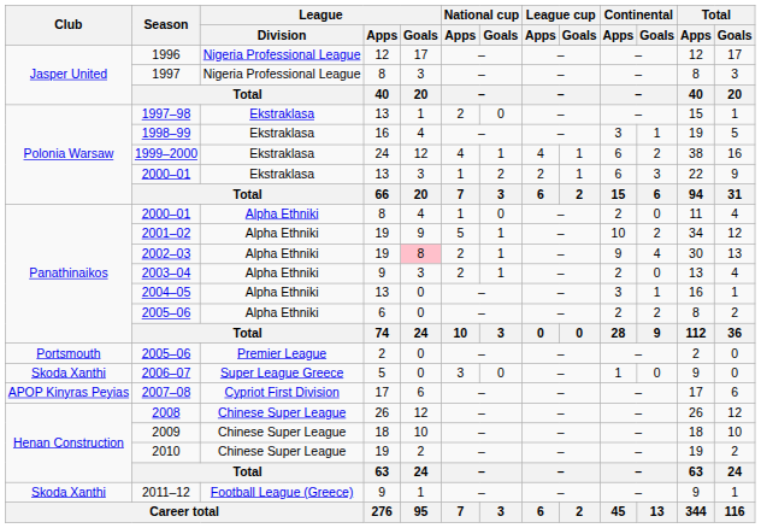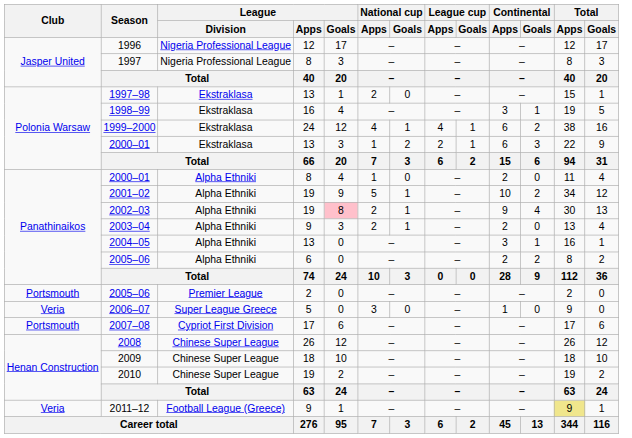 <table class="wikitable" style="text-align:center;">
 <tr>
 <th rowspan="2">Club</th>
 <th rowspan="2">Season</th>
 <th colspan="3">League</th>
 <th colspan="2">National cup</th>
 <th colspan="2">League cup</th>
 <th colspan="2">Continental</th>
 <th colspan="2">Total</th>
 </tr>
 <tr>
 <th>Division</th>
 <th>Apps</th>
 <th>Goals</th>
 <th>Apps</th>
 <th>Goals</th>
 <th>Apps</th>
 <th>Goals</th>
 <th>Apps</th>
 <th>Goals</th>
 <th>Apps</th>
 <th>Goals</th>
 </tr>
 <tr>
 <td rowspan="3"><a href='#'>Jasper United</a></td>
 <td>1996</td>
 <td><a href='#'>Nigeria Professional League</a></td>
 <td>12</td>
 <td>17</td>
 <td colspan="2">–</td>
 <td colspan="2">–</td>
 <td colspan="2">–</td>
 <td>12</td>
 <td>17</td>
 </tr>
 <tr>
 <td>1997</td>
 <td>Nigeria Professional League</td>
 <td>8</td>
 <td>3</td>
 <td colspan="2">–</td>
 <td colspan="2">–</td>
 <td colspan="2">–</td>
 <td>8</td>
 <td>3</td>
 </tr>
 <tr>
 <th colspan="2">Total</th>
 <th>40</th>
 <th>20</th>
 <th colspan="2">–</th>
 <th colspan="2">–</th>
 <th colspan="2">–</th>
 <th>40</th>
 <th>20</th>
 </tr>
 <tr>
 <td rowspan="5"><a href='#'>Polonia Warsaw</a></td>
 <td><a href='#'>1997–98</a></td>
 <td><a href='#'>Ekstraklasa</a></td>
 <td>13</td>
 <td>1</td>
 <td>2</td>
 <td>0</td>
 <td colspan="2">–</td>
 <td colspan="2">–</td>
 <td>15</td>
 <td>1</td>
 </tr>
 <tr>
 <td><a href='#'>1998–99</a></td>
 <td>Ekstraklasa</td>
 <td>16</td>
 <td>4</td>
 <td colspan="2">–</td>
 <td colspan="2">–</td>
 <td>3</td>
 <td>1</td>
 <td>19</td>
 <td>5</td>
 </tr>
 <tr>
 <td><a href='#'>1999–2000</a></td>
 <td>Ekstraklasa</td>
 <td>24</td>
 <td>12</td>
 <td>4</td>
 <td>1</td>
 <td>4</td>
 <td>1</td>
 <td>6</td>
 <td>2</td>
 <td>38</td>
 <td>16</td>
 </tr>
 <tr>
 <td><a href='#'>2000–01</a></td>
 <td>Ekstraklasa</td>
 <td>13</td>
 <td>3</td>
 <td>1</td>
 <td>2</td>
 <td>2</td>
 <td>1</td>
 <td>6</td>
 <td>3</td>
 <td>22</td>
 <td>9</td>
 </tr>
 <tr>
 <th colspan="2">Total</th>
 <th>66</th>
 <th>20</th>
 <th>7</th>
 <th>3</th>
 <th>6</th>
 <th>2</th>
 <th>15</th>
 <th>6</th>
 <th>94</th>
 <th>31</th>
 </tr>
 <tr>
 <td rowspan="7"><a href='#'>Panathinaikos</a></td>
 <td><a href='#'>2000–01</a></td>
 <td><a href='#'>Alpha Ethniki</a></td>
 <td>8</td>
 <td>4</td>
 <td>1</td>
 <td>0</td>
 <td colspan="2">–</td>
 <td>2</td>
 <td>0</td>
 <td>11</td>
 <td>4</td>
 </tr>
 <tr>
 <td><a href='#'>2001–02</a></td>
 <td>Alpha Ethniki</td>
 <td>19</td>
 <td>9</td>
 <td>5</td>
 <td>1</td>
 <td colspan="2">–</td>
 <td>10</td>
 <td>2</td>
 <td>34</td>
 <td>12</td>
 </tr>
 <tr>
 <td><a href='#'>2002–03</a></td>
 <td>Alpha Ethniki</td>
 <td>19</td>
 <td style="background: pink;">8</td>
 <td>2</td>
 <td>1</td>
 <td colspan="2">–</td>
 <td>9</td>
 <td>4</td>
 <td>30</td>
 <td>13</td>
 </tr>
 <tr>
 <td><a href='#'>2003–04</a></td>
 <td>Alpha Ethniki</td>
 <td>9</td>
 <td>3</td>
 <td>2</td>
 <td>1</td>
 <td colspan="2">–</td>
 <td>2</td>
 <td>0</td>
 <td>13</td>
 <td>4</td>
 </tr>
 <tr>
 <td><a href='#'>2004–05</a></td>
 <td>Alpha Ethniki</td>
 <td>13</td>
 <td>0</td>
 <td colspan="2">–</td>
 <td colspan="2">–</td>
 <td>3</td>
 <td>1</td>
 <td>16</td>
 <td>1</td>
 </tr>
 <tr>
 <td><a href='#'>2005–06</a></td>
 <td>Alpha Ethniki</td>
 <td>6</td>
 <td>0</td>
 <td colspan="2">–</td>
 <td colspan="2">–</td>
 <td>2</td>
 <td>2</td>
 <td>8</td>
 <td>2</td>
 </tr>
 <tr>
 <th colspan="2">Total</th>
 <th>74</th>
 <th>24</th>
 <th>10</th>
 <th>3</th>
 <th>0</th>
 <th>0</th>
 <th>28</th>
 <th>9</th>
 <th>112</th>
 <th>36</th>
 </tr>
 <tr>
 <td><a href='#'>Portsmouth</a></td>
 <td><a href='#'>2005–06</a></td>
 <td><a href='#'>Premier League</a></td>
 <td>2</td>
 <td>0</td>
 <td colspan="2">–</td>
 <td colspan="2">–</td>
 <td colspan="2">–</td>
 <td>2</td>
 <td>0</td>
 </tr>
 <tr>
-<td><a href='#'>Skoda Xanthi</a></td>
+<td><a href='#'>Veria</a></td>
 <td><a href='#'>2006–07</a></td>
 <td><a href='#'>Super League Greece</a></td>
 <td>5</td>
 <td>0</td>
 <td>3</td>
 <td>0</td>
 <td colspan="2">–</td>
 <td>1</td>
 <td>0</td>
 <td>9</td>
 <td>0</td>
 </tr>
 <tr>
-<td><a href='#'>APOP Kinyras Peyias</a></td>
+<td><a href='#'>Portsmouth</a></td>
 <td><a href='#'>2007–08</a></td>
 <td><a href='#'>Cypriot First Division</a></td>
 <td>17</td>
 <td>6</td>
 <td colspan="2">–</td>
 <td colspan="2">–</td>
 <td colspan="2">–</td>
 <td>17</td>
 <td>6</td>
 </tr>
 <tr>
 <td rowspan="4"><a href='#'>Henan Construction</a></td>
 <td><a href='#'>2008</a></td>
 <td><a href='#'>Chinese Super League</a></td>
 <td>26</td>
 <td>12</td>
 <td colspan="2">–</td>
 <td colspan="2">–</td>
 <td colspan="2">–</td>
 <td>26</td>
 <td>12</td>
 </tr>
 <tr>
 <td>2009</td>
 <td>Chinese Super League</td>
 <td>18</td>
 <td>10</td>
 <td colspan="2">–</td>
 <td colspan="2">–</td>
 <td colspan="2">–</td>
 <td>18</td>
 <td>10</td>
 </tr>
 <tr>
 <td>2010</td>
 <td>Chinese Super League</td>
 <td>19</td>
 <td>2</td>
 <td colspan="2">–</td>
 <td colspan="2">–</td>
 <td colspan="2">–</td>
 <td>19</td>
 <td>2</td>
 </tr>
 <tr>
 <th colspan="2">Total</th>
 <th>63</th>
 <th>24</th>
 <th colspan="2">–</th>
 <th colspan="2">–</th>
 <th colspan="2">–</th>
 <th>63</th>
 <th>24</th>
 </tr>
 <tr>
-<td><a href='#'>Skoda Xanthi</a></td>
+<td><a href='#'>Veria</a></td>
 <td>2011–12</td>
 <td><a href='#'>Football League (Greece)</a></td>
 <td>9</td>
 <td>1</td>
 <td colspan="2">–</td>
 <td colspan="2">–</td>
 <td colspan="2">–</td>
-<td>9</td>
+<td style="background: khaki;">9</td>
 <td>1</td>
 </tr>
 <tr>
 <th colspan="3">Career total</th>
 <th>276</th>
 <th>95</th>
 <th>7</th>
 <th>3</th>
 <th>6</th>
 <th>2</th>
 <th>45</th>
 <th>13</th>
 <th>344</th>
 <th>116</th>
 </tr>
 </table>
